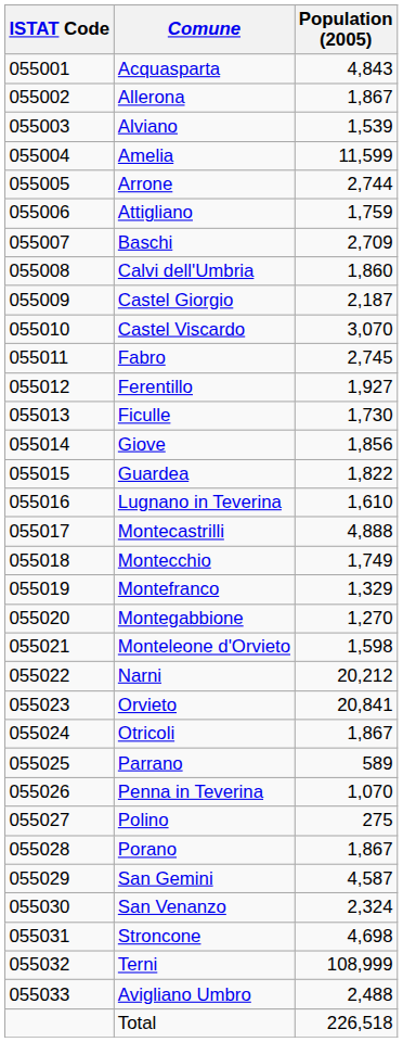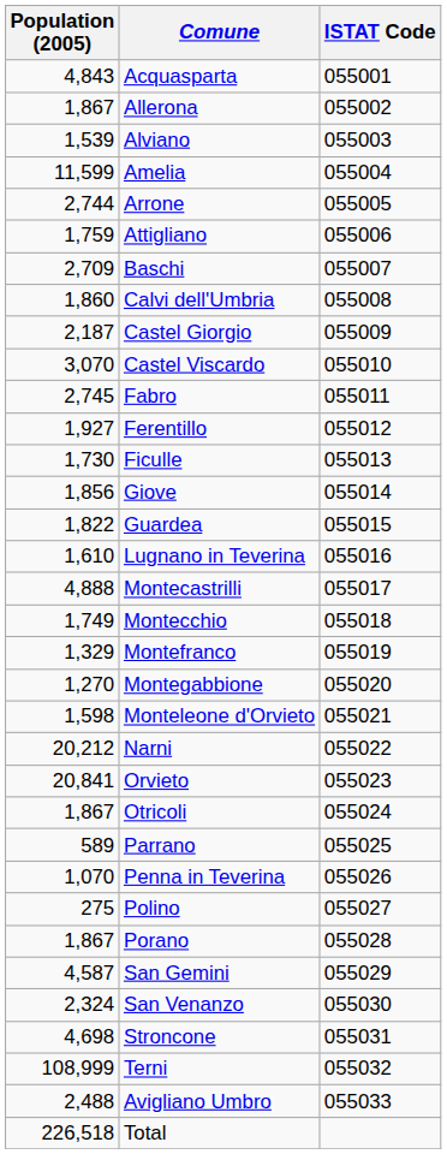 <table class="wikitable sortable">
 <tr>
+<th>Population <br>(2005)</th>
+<th><em><a href='#'>Comune</a></em></th>
 <th><a href='#'>ISTAT</a> Code</th>
-<th><em><a href='#'>Comune</a></em></th>
-<th>Population <br>(2005)</th>
 </tr>
 <tr>
+<td align="right">4,843</td>
+<td><a href='#'>Acquasparta</a></td>
 <td>055001</td>
-<td><a href='#'>Acquasparta</a></td>
-<td align="right">4,843</td>
 </tr>
 <tr>
+<td align="right">1,867</td>
+<td><a href='#'>Allerona</a></td>
 <td>055002</td>
-<td><a href='#'>Allerona</a></td>
-<td align="right">1,867</td>
 </tr>
 <tr>
+<td align="right">1,539</td>
+<td><a href='#'>Alviano</a></td>
 <td>055003</td>
-<td><a href='#'>Alviano</a></td>
-<td align="right">1,539</td>
 </tr>
 <tr>
+<td align="right">11,599</td>
+<td><a href='#'>Amelia</a></td>
 <td>055004</td>
-<td><a href='#'>Amelia</a></td>
-<td align="right">11,599</td>
 </tr>
 <tr>
+<td align="right">2,744</td>
+<td><a href='#'>Arrone</a></td>
 <td>055005</td>
-<td><a href='#'>Arrone</a></td>
-<td align="right">2,744</td>
 </tr>
 <tr>
+<td align="right">1,759</td>
+<td><a href='#'>Attigliano</a></td>
 <td>055006</td>
-<td><a href='#'>Attigliano</a></td>
-<td align="right">1,759</td>
 </tr>
 <tr>
+<td align="right">2,709</td>
+<td><a href='#'>Baschi</a></td>
 <td>055007</td>
-<td><a href='#'>Baschi</a></td>
-<td align="right">2,709</td>
 </tr>
 <tr>
+<td align="right">1,860</td>
+<td><a href='#'>Calvi dell'Umbria</a></td>
 <td>055008</td>
-<td><a href='#'>Calvi dell'Umbria</a></td>
-<td align="right">1,860</td>
 </tr>
 <tr>
+<td align="right">2,187</td>
+<td><a href='#'>Castel Giorgio</a></td>
 <td>055009</td>
-<td><a href='#'>Castel Giorgio</a></td>
-<td align="right">2,187</td>
 </tr>
 <tr>
+<td align="right">3,070</td>
+<td><a href='#'>Castel Viscardo</a></td>
 <td>055010</td>
-<td><a href='#'>Castel Viscardo</a></td>
-<td align="right">3,070</td>
 </tr>
 <tr>
+<td align="right">2,745</td>
+<td><a href='#'>Fabro</a></td>
 <td>055011</td>
-<td><a href='#'>Fabro</a></td>
-<td align="right">2,745</td>
 </tr>
 <tr>
+<td align="right">1,927</td>
+<td><a href='#'>Ferentillo</a></td>
 <td>055012</td>
-<td><a href='#'>Ferentillo</a></td>
-<td align="right">1,927</td>
 </tr>
 <tr>
+<td align="right">1,730</td>
+<td><a href='#'>Ficulle</a></td>
 <td>055013</td>
-<td><a href='#'>Ficulle</a></td>
-<td align="right">1,730</td>
 </tr>
 <tr>
+<td align="right">1,856</td>
+<td><a href='#'>Giove</a></td>
 <td>055014</td>
-<td><a href='#'>Giove</a></td>
-<td align="right">1,856</td>
 </tr>
 <tr>
+<td align="right">1,822</td>
+<td><a href='#'>Guardea</a></td>
 <td>055015</td>
-<td><a href='#'>Guardea</a></td>
-<td align="right">1,822</td>
 </tr>
 <tr>
+<td align="right">1,610</td>
+<td><a href='#'>Lugnano in Teverina</a></td>
 <td>055016</td>
-<td><a href='#'>Lugnano in Teverina</a></td>
-<td align="right">1,610</td>
 </tr>
 <tr>
+<td align="right">4,888</td>
+<td><a href='#'>Montecastrilli</a></td>
 <td>055017</td>
-<td><a href='#'>Montecastrilli</a></td>
-<td align="right">4,888</td>
 </tr>
 <tr>
+<td align="right">1,749</td>
+<td><a href='#'>Montecchio</a></td>
 <td>055018</td>
-<td><a href='#'>Montecchio</a></td>
-<td align="right">1,749</td>
 </tr>
 <tr>
+<td align="right">1,329</td>
+<td><a href='#'>Montefranco</a></td>
 <td>055019</td>
-<td><a href='#'>Montefranco</a></td>
-<td align="right">1,329</td>
 </tr>
 <tr>
+<td align="right">1,270</td>
+<td><a href='#'>Montegabbione</a></td>
 <td>055020</td>
-<td><a href='#'>Montegabbione</a></td>
-<td align="right">1,270</td>
 </tr>
 <tr>
+<td align="right">1,598</td>
+<td><a href='#'>Monteleone d'Orvieto</a></td>
 <td>055021</td>
-<td><a href='#'>Monteleone d'Orvieto</a></td>
-<td align="right">1,598</td>
 </tr>
 <tr>
+<td align="right">20,212</td>
+<td><a href='#'>Narni</a></td>
 <td>055022</td>
-<td><a href='#'>Narni</a></td>
-<td align="right">20,212</td>
 </tr>
 <tr>
+<td align="right">20,841</td>
+<td><a href='#'>Orvieto</a></td>
 <td>055023</td>
-<td><a href='#'>Orvieto</a></td>
-<td align="right">20,841</td>
 </tr>
 <tr>
+<td align="right">1,867</td>
+<td><a href='#'>Otricoli</a></td>
 <td>055024</td>
-<td><a href='#'>Otricoli</a></td>
-<td align="right">1,867</td>
 </tr>
 <tr>
+<td align="right">589</td>
+<td><a href='#'>Parrano</a></td>
 <td>055025</td>
-<td><a href='#'>Parrano</a></td>
-<td align="right">589</td>
 </tr>
 <tr>
+<td align="right">1,070</td>
+<td><a href='#'>Penna in Teverina</a></td>
 <td>055026</td>
-<td><a href='#'>Penna in Teverina</a></td>
-<td align="right">1,070</td>
 </tr>
 <tr>
+<td align="right">275</td>
+<td><a href='#'>Polino</a></td>
 <td>055027</td>
-<td><a href='#'>Polino</a></td>
-<td align="right">275</td>
 </tr>
 <tr>
+<td align="right">1,867</td>
+<td><a href='#'>Porano</a></td>
 <td>055028</td>
-<td><a href='#'>Porano</a></td>
-<td align="right">1,867</td>
 </tr>
 <tr>
+<td align="right">4,587</td>
+<td><a href='#'>San Gemini</a></td>
 <td>055029</td>
-<td><a href='#'>San Gemini</a></td>
-<td align="right">4,587</td>
 </tr>
 <tr>
+<td align="right">2,324</td>
+<td><a href='#'>San Venanzo</a></td>
 <td>055030</td>
-<td><a href='#'>San Venanzo</a></td>
-<td align="right">2,324</td>
 </tr>
 <tr>
+<td align="right">4,698</td>
+<td><a href='#'>Stroncone</a></td>
 <td>055031</td>
-<td><a href='#'>Stroncone</a></td>
-<td align="right">4,698</td>
 </tr>
 <tr>
+<td align="right">108,999</td>
+<td><a href='#'>Terni</a></td>
 <td>055032</td>
-<td><a href='#'>Terni</a></td>
-<td align="right">108,999</td>
 </tr>
 <tr>
+<td align="right">2,488</td>
+<td><a href='#'>Avigliano Umbro</a></td>
 <td>055033</td>
-<td><a href='#'>Avigliano Umbro</a></td>
-<td align="right">2,488</td>
 </tr>
 <tr>
+<td align="right">226,518</td>
+<td>Total</td>
 <td></td>
-<td>Total</td>
-<td align="right">226,518</td>
 </tr>
 </table>
